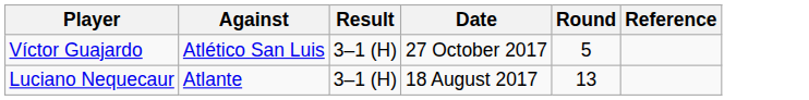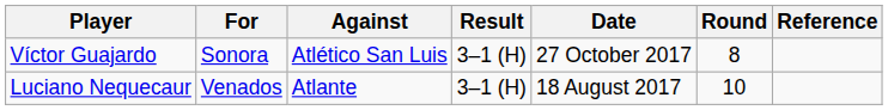 <table class="wikitable sortable">
 <tr>
 <th>Player</th>
+<th>For</th>
 <th>Against</th>
 <th>Result</th>
 <th>Date</th>
 <th>Round</th>
 <th>Reference</th>
 </tr>
 <tr>
 <td> <a href='#'>Víctor Guajardo</a></td>
+<td><a href='#'>Sonora</a></td>
 <td><a href='#'>Atlético San Luis</a></td>
 <td align=center>3–1 (H)</td>
 <td>27 October 2017</td>
-<td align=center>5</td>
+<td align=center>8</td>
 <td align=center></td>
 </tr>
 <tr>
 <td> <a href='#'>Luciano Nequecaur</a></td>
+<td><a href='#'>Venados</a></td>
 <td><a href='#'>Atlante</a></td>
 <td align=center>3–1 (H)</td>
 <td>18 August 2017</td>
-<td align=center>13</td>
+<td align=center>10</td>
 <td align=center></td>
 </tr>
 </table>
